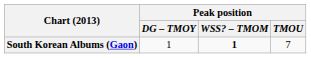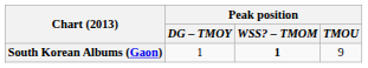 <table class="wikitable plainrowheaders" style="text-align:center">
 <tr>
 <th scope="col" rowspan="2">Chart (2013)</th>
 <th scope="col" colspan="3">Peak position</th>
 </tr>
 <tr>
 <th><em>DG – TMOY</em></th>
 <th><em>WSS? – TMOM</em></th>
 <th><em>TMOU</em></th>
 </tr>
 <tr>
 <th scope="row">South Korean Albums (<a href='#'>Gaon</a>)</th>
 <td>1</td>
 <td><strong>1</strong></td>
-<td>7</td>
+<td>9</td>
 </tr>
 </table>
